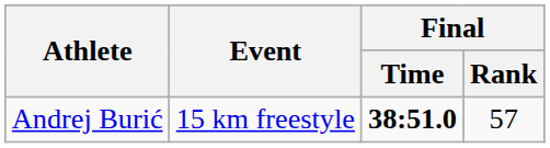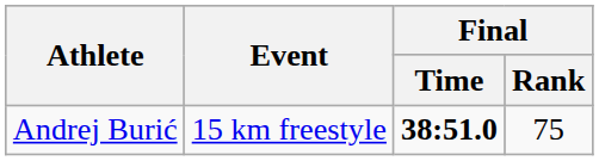 <table class="wikitable">
 <tr>
 <th rowspan="2">Athlete</th>
 <th rowspan="2">Event</th>
 <th colspan="2">Final</th>
 </tr>
 <tr>
 <th>Time</th>
 <th>Rank</th>
 </tr>
 <tr>
 <td><a href='#'>Andrej Burić</a></td>
 <td><a href='#'>15 km freestyle</a></td>
 <td align="center"><strong>38:51.0</strong></td>
-<td align="center">57</td>
+<td align="center">75</td>
 </tr>
 </table>
